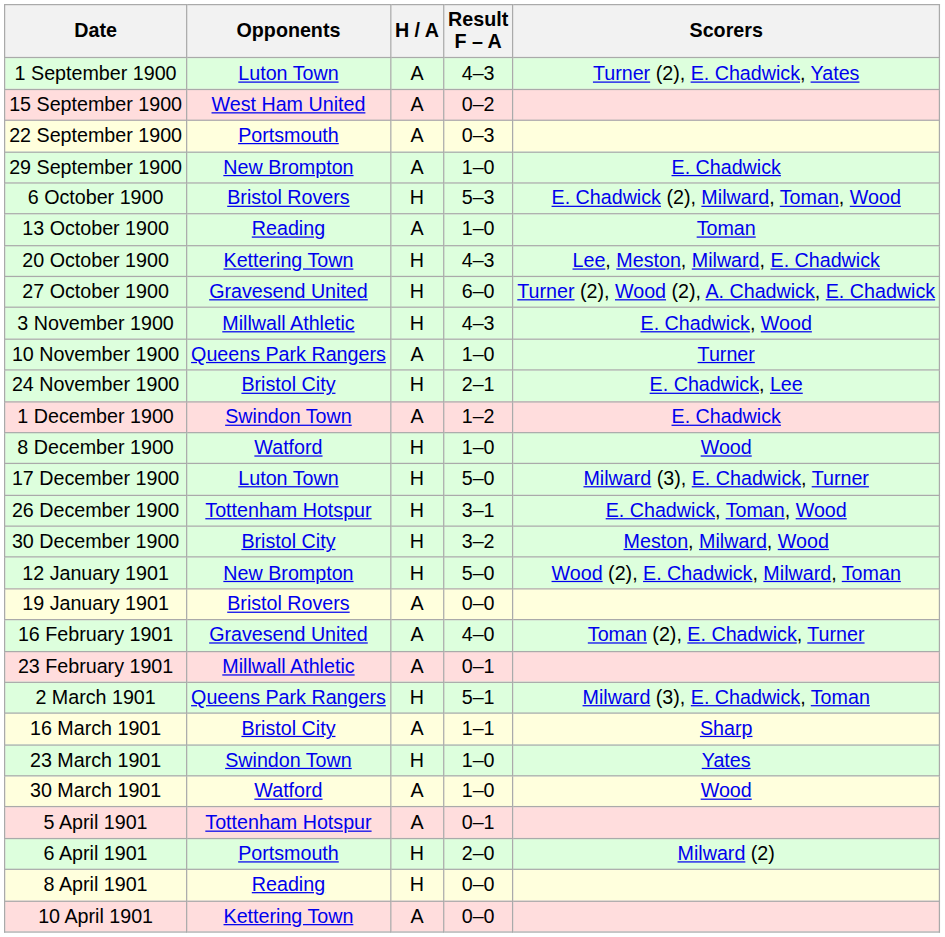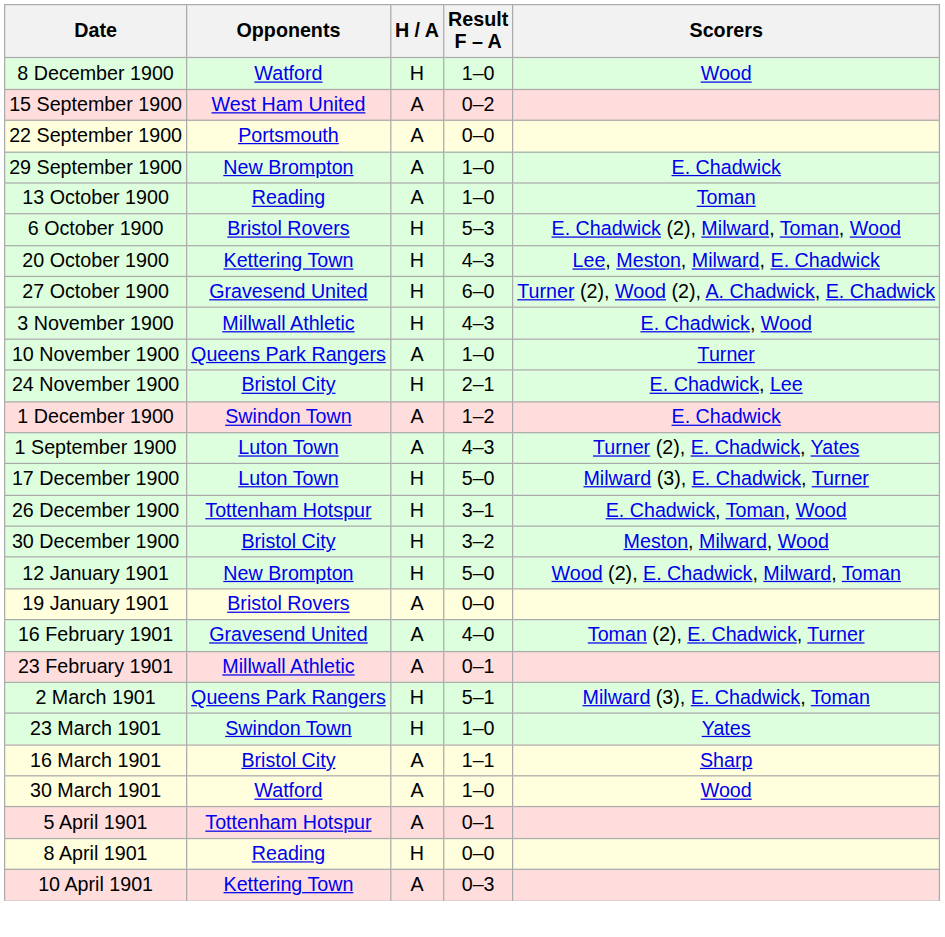 <table class="wikitable" style="text-align:center">
 <tr>
 <th>Date</th>
 <th>Opponents</th>
 <th>H / A</th>
 <th>Result<br>F – A</th>
 <th>Scorers</th>
 </tr>
 <tr bgcolor="#ddffdd">
-<td>1 September 1900</td>
-<td><a href='#'>Luton Town</a></td>
-<td>A</td>
-<td>4–3</td>
-<td><a href='#'>Turner</a> (2), <a href='#'>E. Chadwick</a>, <a href='#'>Yates</a></td>
+<td>8 December 1900</td>
+<td><a href='#'>Watford</a></td>
+<td>H</td>
+<td>1–0</td>
+<td><a href='#'>Wood</a></td>
 </tr>
 <tr bgcolor="#ffdddd">
 <td>15 September 1900</td>
 <td><a href='#'>West Ham United</a></td>
 <td>A</td>
 <td>0–2</td>
 <td></td>
 </tr>
 <tr bgcolor="#ffffdd">
 <td>22 September 1900</td>
 <td><a href='#'>Portsmouth</a></td>
 <td>A</td>
-<td>0–3</td>
+<td>0–0</td>
 <td></td>
 </tr>
 <tr bgcolor="#ddffdd">
 <td>29 September 1900</td>
 <td><a href='#'>New Brompton</a></td>
 <td>A</td>
 <td>1–0</td>
 <td><a href='#'>E. Chadwick</a></td>
 </tr>
 <tr bgcolor="#ddffdd">
+<td>13 October 1900</td>
+<td><a href='#'>Reading</a></td>
+<td>A</td>
+<td>1–0</td>
+<td><a href='#'>Toman</a></td>
+</tr>
+<tr bgcolor="#ddffdd">
 <td>6 October 1900</td>
 <td><a href='#'>Bristol Rovers</a></td>
 <td>H</td>
 <td>5–3</td>
 <td><a href='#'>E. Chadwick</a> (2), <a href='#'>Milward</a>, <a href='#'>Toman</a>, <a href='#'>Wood</a></td>
-</tr>
-<tr bgcolor="#ddffdd">
-<td>13 October 1900</td>
-<td><a href='#'>Reading</a></td>
-<td>A</td>
-<td>1–0</td>
-<td><a href='#'>Toman</a></td>
 </tr>
 <tr bgcolor="#ddffdd">
 <td>20 October 1900</td>
 <td><a href='#'>Kettering Town</a></td>
 <td>H</td>
 <td>4–3</td>
 <td><a href='#'>Lee</a>, <a href='#'>Meston</a>, <a href='#'>Milward</a>, <a href='#'>E. Chadwick</a></td>
 </tr>
 <tr bgcolor="#ddffdd">
 <td>27 October 1900</td>
 <td><a href='#'>Gravesend United</a></td>
 <td>H</td>
 <td>6–0</td>
 <td><a href='#'>Turner</a> (2), <a href='#'>Wood</a> (2), <a href='#'>A. Chadwick</a>, <a href='#'>E. Chadwick</a></td>
 </tr>
 <tr bgcolor="#ddffdd">
 <td>3 November 1900</td>
 <td><a href='#'>Millwall Athletic</a></td>
 <td>H</td>
 <td>4–3</td>
 <td><a href='#'>E. Chadwick</a>, <a href='#'>Wood</a></td>
 </tr>
 <tr bgcolor="#ddffdd">
 <td>10 November 1900</td>
 <td><a href='#'>Queens Park Rangers</a></td>
 <td>A</td>
 <td>1–0</td>
 <td><a href='#'>Turner</a></td>
 </tr>
 <tr bgcolor="#ddffdd">
 <td>24 November 1900</td>
 <td><a href='#'>Bristol City</a></td>
 <td>H</td>
 <td>2–1</td>
 <td><a href='#'>E. Chadwick</a>, <a href='#'>Lee</a></td>
 </tr>
 <tr bgcolor="#ffdddd">
 <td>1 December 1900</td>
 <td><a href='#'>Swindon Town</a></td>
 <td>A</td>
 <td>1–2</td>
 <td><a href='#'>E. Chadwick</a></td>
 </tr>
 <tr bgcolor="#ddffdd">
-<td>8 December 1900</td>
-<td><a href='#'>Watford</a></td>
-<td>H</td>
-<td>1–0</td>
-<td><a href='#'>Wood</a></td>
+<td>1 September 1900</td>
+<td><a href='#'>Luton Town</a></td>
+<td>A</td>
+<td>4–3</td>
+<td><a href='#'>Turner</a> (2), <a href='#'>E. Chadwick</a>, <a href='#'>Yates</a></td>
 </tr>
 <tr bgcolor="#ddffdd">
 <td>17 December 1900</td>
 <td><a href='#'>Luton Town</a></td>
 <td>H</td>
 <td>5–0</td>
 <td><a href='#'>Milward</a> (3), <a href='#'>E. Chadwick</a>, <a href='#'>Turner</a></td>
 </tr>
 <tr bgcolor="#ddffdd">
 <td>26 December 1900</td>
 <td><a href='#'>Tottenham Hotspur</a></td>
 <td>H</td>
 <td>3–1</td>
 <td><a href='#'>E. Chadwick</a>, <a href='#'>Toman</a>, <a href='#'>Wood</a></td>
 </tr>
 <tr bgcolor="#ddffdd">
 <td>30 December 1900</td>
 <td><a href='#'>Bristol City</a></td>
 <td>H</td>
 <td>3–2</td>
 <td><a href='#'>Meston</a>, <a href='#'>Milward</a>, <a href='#'>Wood</a></td>
 </tr>
 <tr bgcolor="#ddffdd">
 <td>12 January 1901</td>
 <td><a href='#'>New Brompton</a></td>
 <td>H</td>
 <td>5–0</td>
 <td><a href='#'>Wood</a> (2), <a href='#'>E. Chadwick</a>, <a href='#'>Milward</a>, <a href='#'>Toman</a></td>
 </tr>
 <tr bgcolor="#ffffdd">
 <td>19 January 1901</td>
 <td><a href='#'>Bristol Rovers</a></td>
 <td>A</td>
 <td>0–0</td>
 <td></td>
 </tr>
 <tr bgcolor="#ddffdd">
 <td>16 February 1901</td>
 <td><a href='#'>Gravesend United</a></td>
 <td>A</td>
 <td>4–0</td>
 <td><a href='#'>Toman</a> (2), <a href='#'>E. Chadwick</a>, <a href='#'>Turner</a></td>
 </tr>
 <tr bgcolor="#ffdddd">
 <td>23 February 1901</td>
 <td><a href='#'>Millwall Athletic</a></td>
 <td>A</td>
 <td>0–1</td>
 <td></td>
 </tr>
 <tr bgcolor="#ddffdd">
 <td>2 March 1901</td>
 <td><a href='#'>Queens Park Rangers</a></td>
 <td>H</td>
 <td>5–1</td>
 <td><a href='#'>Milward</a> (3), <a href='#'>E. Chadwick</a>, <a href='#'>Toman</a></td>
 </tr>
+<tr bgcolor="#ddffdd">
+<td>23 March 1901</td>
+<td><a href='#'>Swindon Town</a></td>
+<td>H</td>
+<td>1–0</td>
+<td><a href='#'>Yates</a></td>
+</tr>
 <tr bgcolor="#ffffdd">
 <td>16 March 1901</td>
 <td><a href='#'>Bristol City</a></td>
 <td>A</td>
 <td>1–1</td>
 <td><a href='#'>Sharp</a></td>
-</tr>
-<tr bgcolor="#ddffdd">
-<td>23 March 1901</td>
-<td><a href='#'>Swindon Town</a></td>
-<td>H</td>
-<td>1–0</td>
-<td><a href='#'>Yates</a></td>
 </tr>
 <tr bgcolor="#ffffdd">
 <td>30 March 1901</td>
 <td><a href='#'>Watford</a></td>
 <td>A</td>
 <td>1–0</td>
 <td><a href='#'>Wood</a></td>
 </tr>
 <tr bgcolor="#ffdddd">
 <td>5 April 1901</td>
 <td><a href='#'>Tottenham Hotspur</a></td>
 <td>A</td>
 <td>0–1</td>
 <td></td>
 </tr>
-<tr bgcolor="#ddffdd">
-<td>6 April 1901</td>
-<td><a href='#'>Portsmouth</a></td>
-<td>H</td>
-<td>2–0</td>
-<td><a href='#'>Milward</a> (2)</td>
-</tr>
 <tr bgcolor="#ffffdd">
 <td>8 April 1901</td>
 <td><a href='#'>Reading</a></td>
 <td>H</td>
 <td>0–0</td>
 <td></td>
 </tr>
 <tr bgcolor="#ffdddd">
 <td>10 April 1901</td>
 <td><a href='#'>Kettering Town</a></td>
 <td>A</td>
-<td>0–0</td>
+<td>0–3</td>
 <td></td>
 </tr>
 </table>
